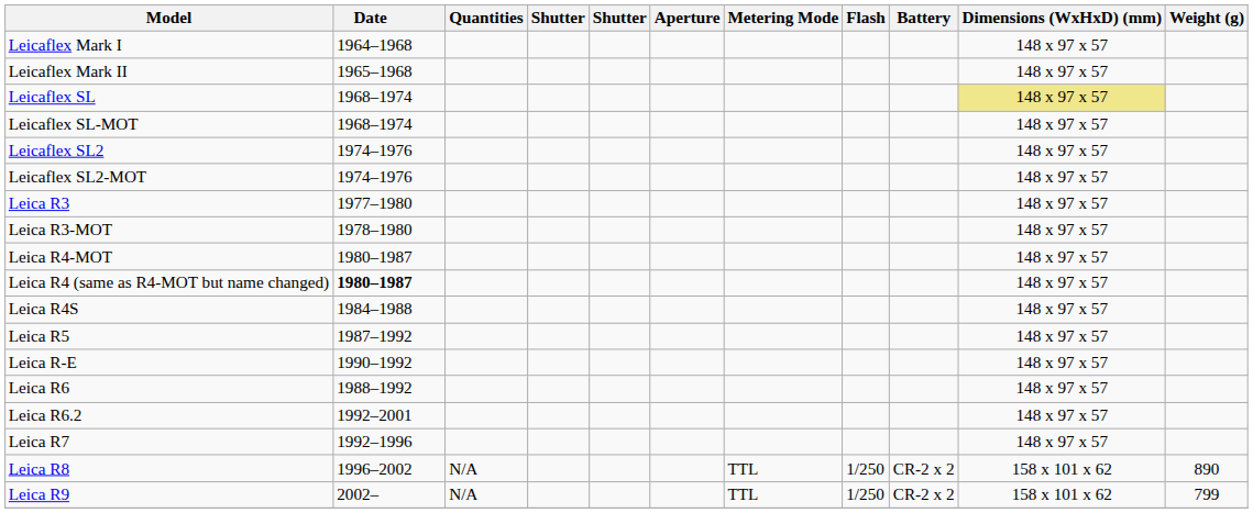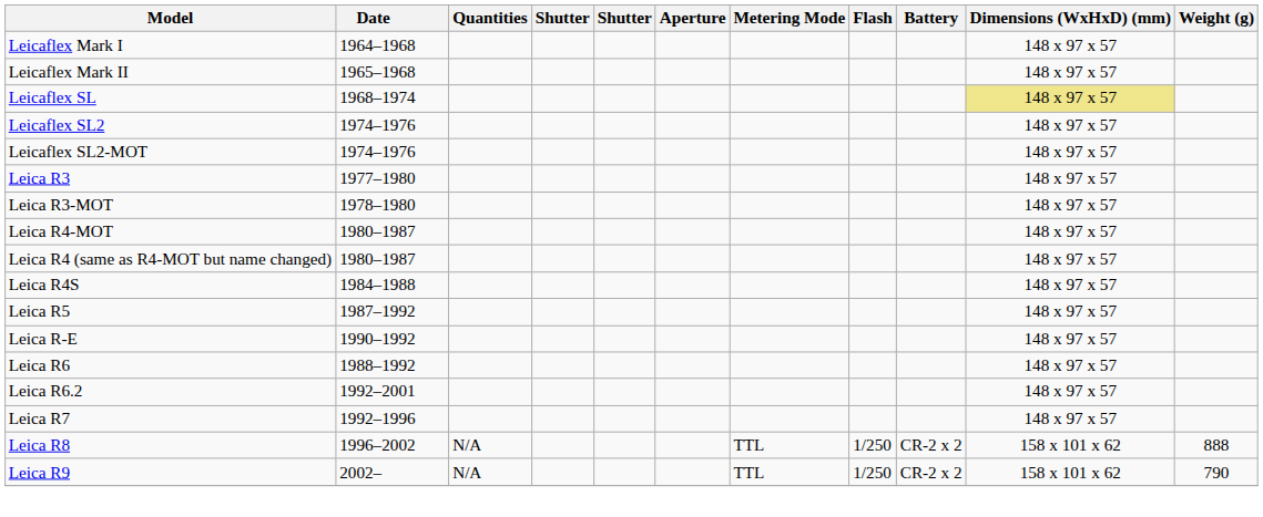 <table class="wikitable" style="margin:1em auto;">
 <tr>
 <th>Model</th>
 <th>    Date             </th>
 <th>Quantities</th>
 <th>Shutter</th>
 <th>Shutter</th>
 <th>Aperture</th>
 <th>Metering Mode</th>
 <th>Flash</th>
 <th>Battery</th>
 <th>Dimensions (WxHxD) (mm)</th>
 <th>Weight (g)</th>
 </tr>
 <tr>
 <td><a href='#'>Leicaflex</a> Mark I</td>
 <td>1964–1968</td>
 <td> </td>
 <td> </td>
 <td> </td>
 <td> </td>
 <td> </td>
 <td> </td>
 <td> </td>
 <td align = "center">148 x 97 x 57</td>
 <td> </td>
 </tr>
 <tr>
 <td>Leicaflex Mark II</td>
 <td>1965–1968</td>
 <td> </td>
 <td> </td>
 <td> </td>
 <td> </td>
 <td> </td>
 <td> </td>
 <td> </td>
 <td align = "center">148 x 97 x 57</td>
 <td> </td>
 </tr>
 <tr>
 <td><a href='#'>Leicaflex SL</a></td>
 <td>1968–1974</td>
 <td> </td>
 <td> </td>
 <td> </td>
 <td> </td>
 <td> </td>
 <td> </td>
 <td> </td>
 <td align = "center" style="background: khaki;">148 x 97 x 57</td>
-<td> </td>
-</tr>
-<tr>
-<td>Leicaflex SL-MOT</td>
-<td>1968–1974</td>
-<td> </td>
-<td> </td>
-<td> </td>
-<td> </td>
-<td> </td>
-<td> </td>
-<td> </td>
-<td align = "center">148 x 97 x 57</td>
 <td> </td>
 </tr>
 <tr>
 <td><a href='#'>Leicaflex SL2</a></td>
 <td>1974–1976</td>
 <td> </td>
 <td> </td>
 <td> </td>
 <td> </td>
 <td> </td>
 <td> </td>
 <td> </td>
 <td align = "center">148 x 97 x 57</td>
 <td> </td>
 </tr>
 <tr>
 <td>Leicaflex SL2-MOT</td>
 <td>1974–1976</td>
 <td> </td>
 <td> </td>
 <td> </td>
 <td> </td>
 <td> </td>
 <td> </td>
 <td> </td>
 <td align = "center">148 x 97 x 57</td>
 <td> </td>
 </tr>
 <tr>
 <td><a href='#'>Leica R3</a></td>
 <td>1977–1980</td>
 <td> </td>
 <td> </td>
 <td> </td>
 <td> </td>
 <td> </td>
 <td> </td>
 <td> </td>
 <td align = "center">148 x 97 x 57</td>
 <td> </td>
 </tr>
 <tr>
 <td>Leica R3-MOT</td>
 <td>1978–1980</td>
 <td> </td>
 <td> </td>
 <td> </td>
 <td> </td>
 <td> </td>
 <td> </td>
 <td> </td>
 <td align = "center">148 x 97 x 57</td>
 <td> </td>
 </tr>
 <tr>
 <td>Leica R4-MOT</td>
 <td>1980–1987</td>
 <td> </td>
 <td> </td>
 <td> </td>
 <td> </td>
 <td> </td>
 <td> </td>
 <td> </td>
 <td align = "center">148 x 97 x 57</td>
 <td> </td>
 </tr>
 <tr>
 <td>Leica R4 (same as R4-MOT but name changed)</td>
-<td><strong>1980–1987</strong></td>
+<td>1980–1987</td>
 <td> </td>
 <td> </td>
 <td> </td>
 <td> </td>
 <td> </td>
 <td> </td>
 <td> </td>
 <td align = "center">148 x 97 x 57</td>
 <td> </td>
 </tr>
 <tr>
 <td>Leica R4S</td>
 <td>1984–1988</td>
 <td> </td>
 <td> </td>
 <td> </td>
 <td> </td>
 <td> </td>
 <td> </td>
 <td> </td>
 <td align = "center">148 x 97 x 57</td>
 <td> </td>
 </tr>
 <tr>
 <td>Leica R5</td>
 <td>1987–1992</td>
 <td> </td>
 <td> </td>
 <td> </td>
 <td> </td>
 <td> </td>
 <td> </td>
 <td> </td>
 <td align = "center">148 x 97 x 57</td>
 <td> </td>
 </tr>
 <tr>
 <td>Leica R-E</td>
 <td>1990–1992</td>
 <td> </td>
 <td> </td>
 <td> </td>
 <td> </td>
 <td> </td>
 <td> </td>
 <td> </td>
 <td align = "center">148 x 97 x 57</td>
 <td> </td>
 </tr>
 <tr>
 <td>Leica R6</td>
 <td>1988–1992</td>
 <td> </td>
 <td> </td>
 <td> </td>
 <td> </td>
 <td> </td>
 <td> </td>
 <td> </td>
 <td align = "center">148 x 97 x 57</td>
 <td> </td>
 </tr>
 <tr>
 <td>Leica R6.2</td>
 <td>1992–2001</td>
 <td> </td>
 <td> </td>
 <td> </td>
 <td> </td>
 <td> </td>
 <td> </td>
 <td> </td>
 <td align = "center">148 x 97 x 57</td>
 <td> </td>
 </tr>
 <tr>
 <td>Leica R7</td>
 <td>1992–1996</td>
 <td> </td>
 <td> </td>
 <td> </td>
 <td> </td>
 <td> </td>
 <td> </td>
 <td> </td>
 <td align = "center">148 x 97 x 57</td>
 <td> </td>
 </tr>
 <tr>
 <td><a href='#'>Leica R8</a></td>
 <td>1996–2002</td>
 <td>N/A</td>
 <td> </td>
 <td> </td>
 <td> </td>
 <td>TTL</td>
 <td>1/250</td>
 <td>CR-2 x 2</td>
 <td align = "center">158 x 101 x 62</td>
-<td align = "center">890</td>
+<td align = "center">888</td>
 </tr>
 <tr>
 <td><a href='#'>Leica R9</a></td>
 <td>2002–</td>
 <td>N/A</td>
 <td> </td>
 <td> </td>
 <td> </td>
 <td>TTL</td>
 <td>1/250</td>
 <td>CR-2 x 2</td>
 <td align = "center">158 x 101 x 62</td>
-<td align = "center">799</td>
+<td align = "center">790</td>
 </tr>
 <tr>
 </tr>
 </table>
